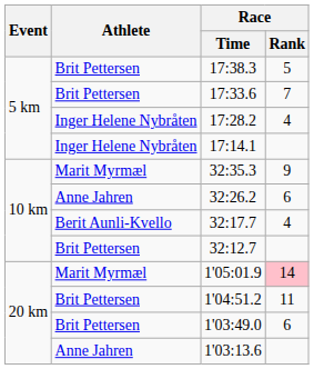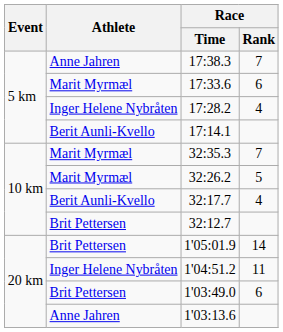 <table class="wikitable" border="1" style="font-size:90%">
 <tr>
 <th rowspan=2>Event</th>
 <th rowspan=2>Athlete</th>
 <th colspan=2>Race</th>
 </tr>
 <tr>
 <th>Time</th>
 <th>Rank</th>
 </tr>
 <tr>
 <td rowspan=4>5 km</td>
-<td><a href='#'>Brit Pettersen</a></td>
+<td><a href='#'>Anne Jahren</a></td>
 <td align=center>17:38.3</td>
-<td align=center>5</td>
+<td align=center>7</td>
 </tr>
 <tr>
-<td><a href='#'>Brit Pettersen</a></td>
+<td><a href='#'>Marit Myrmæl</a></td>
 <td align=center>17:33.6</td>
-<td align=center>7</td>
+<td align=center>6</td>
 </tr>
 <tr>
 <td><a href='#'>Inger Helene Nybråten</a></td>
 <td align=center>17:28.2</td>
 <td align=center>4</td>
 </tr>
 <tr>
-<td><a href='#'>Inger Helene Nybråten</a></td>
+<td><a href='#'>Berit Aunli-Kvello</a></td>
 <td align=center>17:14.1</td>
 <td align=center></td>
 </tr>
 <tr>
 <td rowspan=4>10 km</td>
 <td><a href='#'>Marit Myrmæl</a></td>
 <td align=center>32:35.3</td>
-<td align=center>9</td>
+<td align=center>7</td>
 </tr>
 <tr>
-<td><a href='#'>Anne Jahren</a></td>
+<td><a href='#'>Marit Myrmæl</a></td>
 <td align=center>32:26.2</td>
-<td align=center>6</td>
+<td align=center>5</td>
 </tr>
 <tr>
 <td><a href='#'>Berit Aunli-Kvello</a></td>
 <td align=center>32:17.7</td>
 <td align=center>4</td>
 </tr>
 <tr>
 <td><a href='#'>Brit Pettersen</a></td>
 <td align=center>32:12.7</td>
 <td align=center></td>
 </tr>
 <tr>
 <td rowspan=4>20 km</td>
-<td><a href='#'>Marit Myrmæl</a></td>
+<td><a href='#'>Brit Pettersen</a></td>
 <td align=center>1'05:01.9</td>
-<td align=center style="background: pink;">14</td>
+<td align=center>14</td>
 </tr>
 <tr>
-<td><a href='#'>Brit Pettersen</a></td>
+<td><a href='#'>Inger Helene Nybråten</a></td>
 <td align=center>1'04:51.2</td>
 <td align=center>11</td>
 </tr>
 <tr>
 <td><a href='#'>Brit Pettersen</a></td>
 <td align=center>1'03:49.0</td>
 <td align=center>6</td>
 </tr>
 <tr>
 <td><a href='#'>Anne Jahren</a></td>
 <td align=center>1'03:13.6</td>
 <td align=center></td>
 </tr>
 </table>
